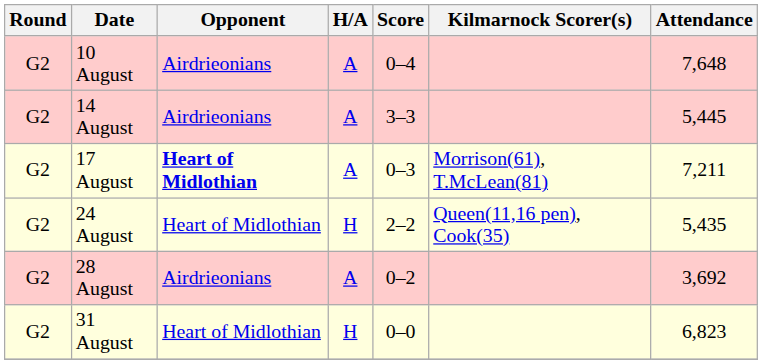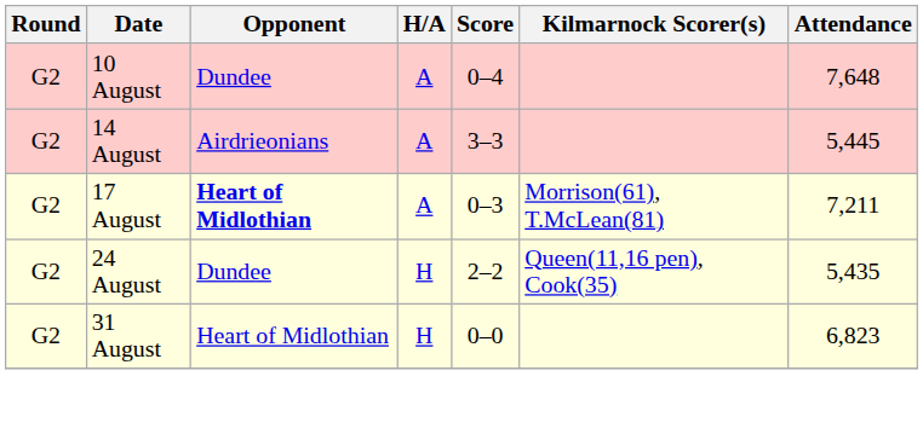 <table class="wikitable" style="text-align:center">
 <tr>
 <th>Round</th>
 <th>Date</th>
 <th>Opponent</th>
 <th>H/A</th>
 <th>Score</th>
 <th>Kilmarnock Scorer(s)</th>
 <th>Attendance</th>
 </tr>
 <tr bgcolor=#FFCCCC>
 <td>G2</td>
 <td align=left>10 August</td>
-<td align=left><a href='#'>Airdrieonians</a></td>
+<td align=left><a href='#'>Dundee</a></td>
 <td><a href='#'>A</a></td>
 <td>0–4</td>
 <td align=left></td>
 <td>7,648</td>
 </tr>
 <tr bgcolor=#FFCCCC>
 <td>G2</td>
 <td align=left>14 August</td>
 <td align=left><a href='#'>Airdrieonians</a></td>
 <td><a href='#'>A</a></td>
 <td>3–3</td>
 <td align=left></td>
 <td>5,445</td>
 </tr>
 <tr bgcolor=#FFFFDD>
 <td>G2</td>
 <td align=left>17 August</td>
 <td align=left><strong><a href='#'>Heart of Midlothian</a></strong></td>
 <td><a href='#'>A</a></td>
 <td>0–3</td>
 <td align=left><a href='#'>Morrison(61)</a>, <a href='#'>T.McLean(81)</a></td>
 <td>7,211</td>
 </tr>
 <tr bgcolor=#FFFFDD>
 <td>G2</td>
 <td align=left>24 August</td>
-<td align=left><a href='#'>Heart of Midlothian</a></td>
+<td align=left><a href='#'>Dundee</a></td>
 <td><a href='#'>H</a></td>
 <td>2–2</td>
 <td align=left><a href='#'>Queen(11,16 pen)</a>, <a href='#'>Cook(35)</a></td>
 <td>5,435</td>
-</tr>
-<tr bgcolor=#FFCCCC>
-<td>G2</td>
-<td align=left>28 August</td>
-<td align=left><a href='#'>Airdrieonians</a></td>
-<td><a href='#'>A</a></td>
-<td>0–2</td>
-<td align=left></td>
-<td>3,692</td>
 </tr>
 <tr bgcolor=#FFFFDD>
 <td>G2</td>
 <td align=left>31 August</td>
 <td align=left><a href='#'>Heart of Midlothian</a></td>
 <td><a href='#'>H</a></td>
 <td>0–0</td>
 <td align=left></td>
 <td>6,823</td>
 </tr>
 <tr>
 </tr>
 </table>
